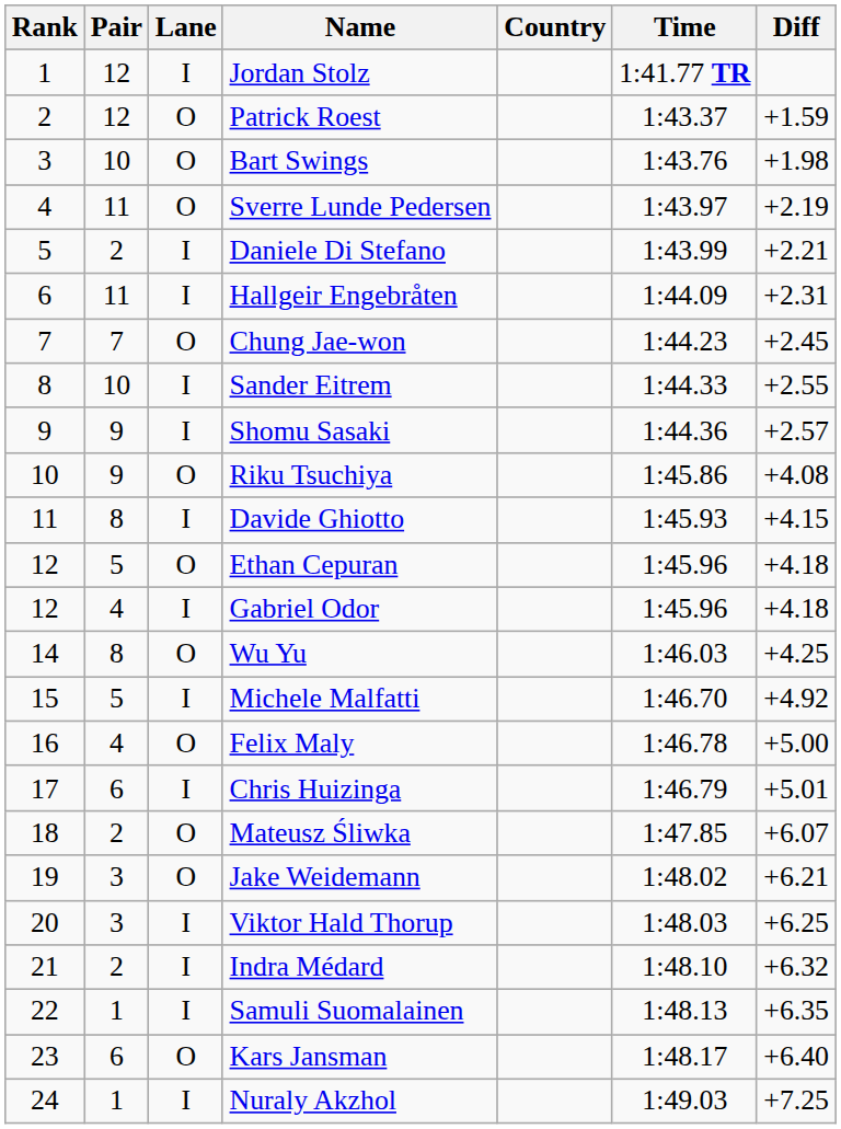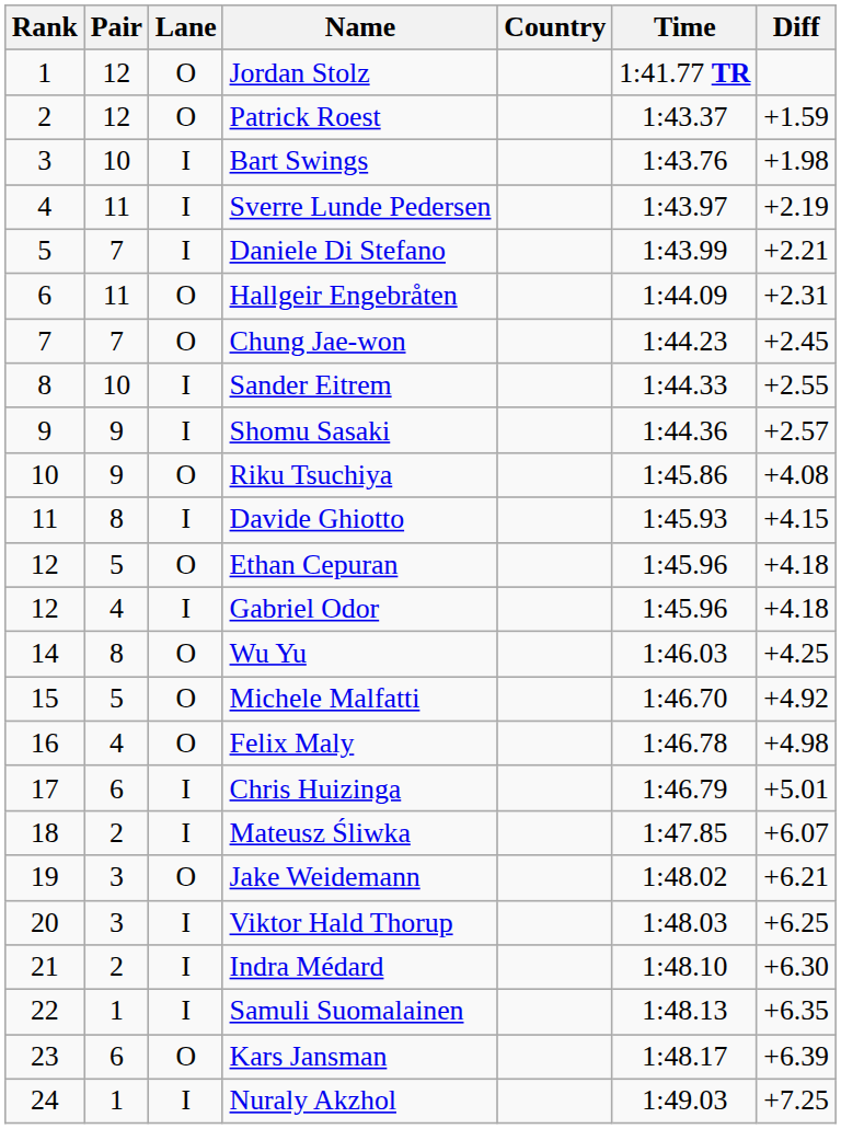 <table class="wikitable sortable" style="text-align:center">
 <tr>
 <th>Rank</th>
 <th>Pair</th>
 <th>Lane</th>
 <th>Name</th>
 <th>Country</th>
 <th>Time</th>
 <th>Diff</th>
 </tr>
 <tr>
 <td>1</td>
 <td>12</td>
-<td>I</td>
+<td>O</td>
 <td align=left><a href='#'>Jordan Stolz</a></td>
 <td align=left></td>
 <td>1:41.77 <strong><a href='#'>TR</a></strong></td>
 <td></td>
 </tr>
 <tr>
 <td>2</td>
 <td>12</td>
 <td>O</td>
 <td align=left><a href='#'>Patrick Roest</a></td>
 <td align=left></td>
 <td>1:43.37</td>
 <td>+1.59</td>
 </tr>
 <tr>
 <td>3</td>
 <td>10</td>
-<td>O</td>
+<td>I</td>
 <td align=left><a href='#'>Bart Swings</a></td>
 <td align=left></td>
 <td>1:43.76</td>
 <td>+1.98</td>
 </tr>
 <tr>
 <td>4</td>
 <td>11</td>
-<td>O</td>
+<td>I</td>
 <td align=left><a href='#'>Sverre Lunde Pedersen</a></td>
 <td align=left></td>
 <td>1:43.97</td>
 <td>+2.19</td>
 </tr>
 <tr>
 <td>5</td>
-<td>2</td>
+<td>7</td>
 <td>I</td>
 <td align=left><a href='#'>Daniele Di Stefano</a></td>
 <td align=left></td>
 <td>1:43.99</td>
 <td>+2.21</td>
 </tr>
 <tr>
 <td>6</td>
 <td>11</td>
-<td>I</td>
+<td>O</td>
 <td align=left><a href='#'>Hallgeir Engebråten</a></td>
 <td align=left></td>
 <td>1:44.09</td>
 <td>+2.31</td>
 </tr>
 <tr>
 <td>7</td>
 <td>7</td>
 <td>O</td>
 <td align=left><a href='#'>Chung Jae-won</a></td>
 <td align=left></td>
 <td>1:44.23</td>
 <td>+2.45</td>
 </tr>
 <tr>
 <td>8</td>
 <td>10</td>
 <td>I</td>
 <td align=left><a href='#'>Sander Eitrem</a></td>
 <td align=left></td>
 <td>1:44.33</td>
 <td>+2.55</td>
 </tr>
 <tr>
 <td>9</td>
 <td>9</td>
 <td>I</td>
 <td align=left><a href='#'>Shomu Sasaki</a></td>
 <td align=left></td>
 <td>1:44.36</td>
 <td>+2.57</td>
 </tr>
 <tr>
 <td>10</td>
 <td>9</td>
 <td>O</td>
 <td align=left><a href='#'>Riku Tsuchiya</a></td>
 <td align=left></td>
 <td>1:45.86</td>
 <td>+4.08</td>
 </tr>
 <tr>
 <td>11</td>
 <td>8</td>
 <td>I</td>
 <td align=left><a href='#'>Davide Ghiotto</a></td>
 <td align=left></td>
 <td>1:45.93</td>
 <td>+4.15</td>
 </tr>
 <tr>
 <td>12</td>
 <td>5</td>
 <td>O</td>
 <td align=left><a href='#'>Ethan Cepuran</a></td>
 <td align=left></td>
 <td>1:45.96</td>
 <td>+4.18</td>
 </tr>
 <tr>
 <td>12</td>
 <td>4</td>
 <td>I</td>
 <td align=left><a href='#'>Gabriel Odor</a></td>
 <td align=left></td>
 <td>1:45.96</td>
 <td>+4.18</td>
 </tr>
 <tr>
 <td>14</td>
 <td>8</td>
 <td>O</td>
 <td align=left><a href='#'>Wu Yu</a></td>
 <td align=left></td>
 <td>1:46.03</td>
 <td>+4.25</td>
 </tr>
 <tr>
 <td>15</td>
 <td>5</td>
-<td>I</td>
+<td>O</td>
 <td align=left><a href='#'>Michele Malfatti</a></td>
 <td align=left></td>
 <td>1:46.70</td>
 <td>+4.92</td>
 </tr>
 <tr>
 <td>16</td>
 <td>4</td>
 <td>O</td>
 <td align=left><a href='#'>Felix Maly</a></td>
 <td align=left></td>
 <td>1:46.78</td>
-<td>+5.00</td>
+<td>+4.98</td>
 </tr>
 <tr>
 <td>17</td>
 <td>6</td>
 <td>I</td>
 <td align=left><a href='#'>Chris Huizinga</a></td>
 <td align=left></td>
 <td>1:46.79</td>
 <td>+5.01</td>
 </tr>
 <tr>
 <td>18</td>
 <td>2</td>
-<td>O</td>
+<td>I</td>
 <td align=left><a href='#'>Mateusz Śliwka</a></td>
 <td align=left></td>
 <td>1:47.85</td>
 <td>+6.07</td>
 </tr>
 <tr>
 <td>19</td>
 <td>3</td>
 <td>O</td>
 <td align=left><a href='#'>Jake Weidemann</a></td>
 <td align=left></td>
 <td>1:48.02</td>
 <td>+6.21</td>
 </tr>
 <tr>
 <td>20</td>
 <td>3</td>
 <td>I</td>
 <td align=left><a href='#'>Viktor Hald Thorup</a></td>
 <td align=left></td>
 <td>1:48.03</td>
 <td>+6.25</td>
 </tr>
 <tr>
 <td>21</td>
 <td>2</td>
 <td>I</td>
 <td align=left><a href='#'>Indra Médard</a></td>
 <td align=left></td>
 <td>1:48.10</td>
-<td>+6.32</td>
+<td>+6.30</td>
 </tr>
 <tr>
 <td>22</td>
 <td>1</td>
 <td>I</td>
 <td align=left><a href='#'>Samuli Suomalainen</a></td>
 <td align=left></td>
 <td>1:48.13</td>
 <td>+6.35</td>
 </tr>
 <tr>
 <td>23</td>
 <td>6</td>
 <td>O</td>
 <td align=left><a href='#'>Kars Jansman</a></td>
 <td align=left></td>
 <td>1:48.17</td>
-<td>+6.40</td>
+<td>+6.39</td>
 </tr>
 <tr>
 <td>24</td>
 <td>1</td>
 <td>I</td>
 <td align=left><a href='#'>Nuraly Akzhol</a></td>
 <td align=left></td>
 <td>1:49.03</td>
 <td>+7.25</td>
 </tr>
 </table>
